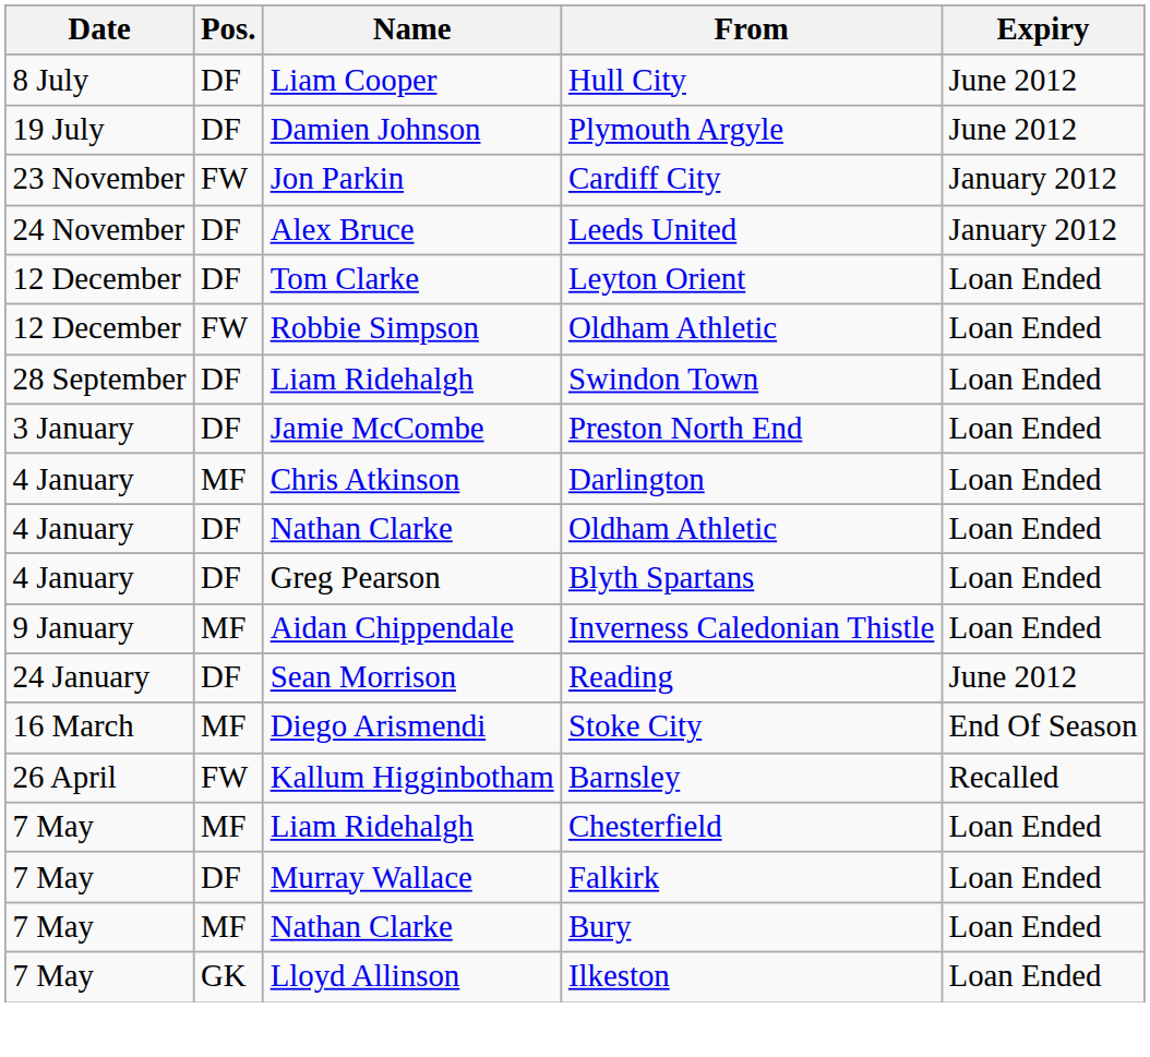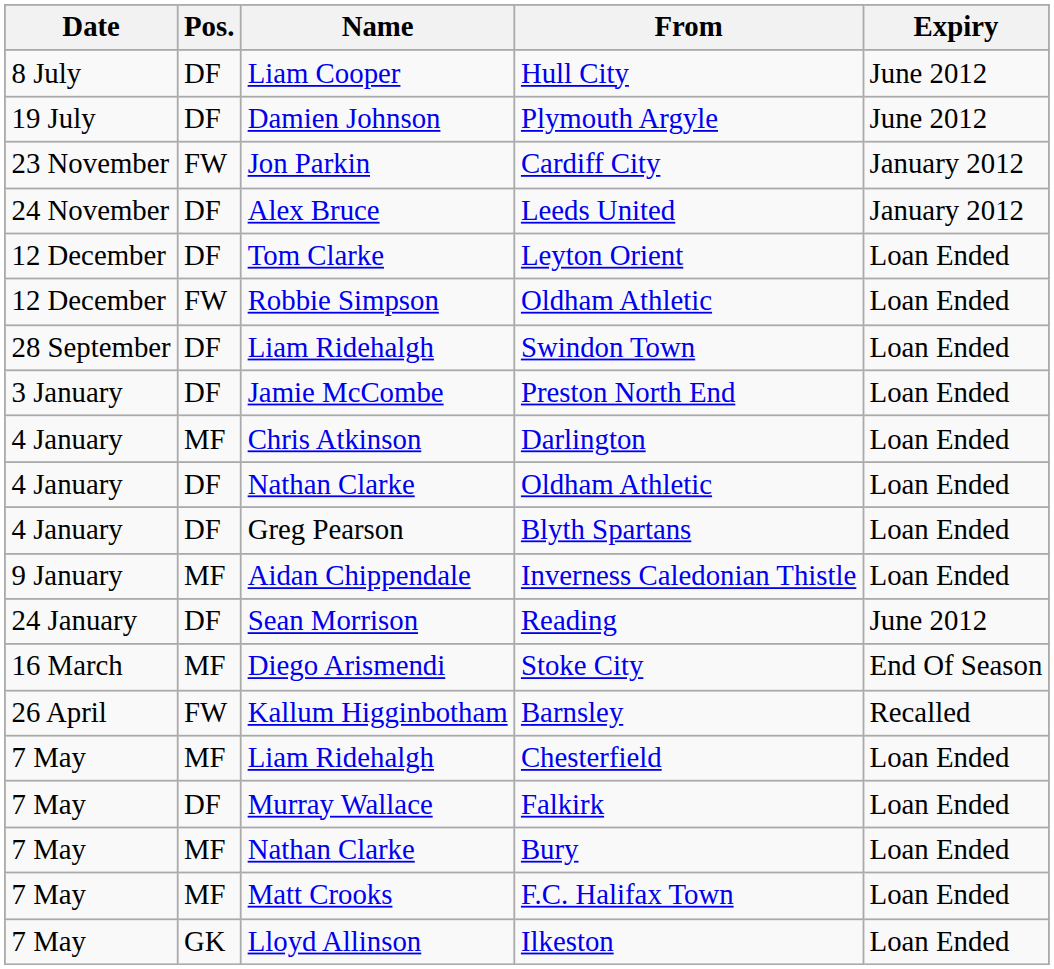 <table class="wikitable">
 <tr>
 <th>Date</th>
 <th>Pos.</th>
 <th>Name</th>
 <th>From</th>
 <th>Expiry</th>
 </tr>
 <tr>
 <td>8 July</td>
 <td>DF</td>
 <td> <a href='#'>Liam Cooper</a></td>
 <td> <a href='#'>Hull City</a></td>
 <td>June 2012</td>
 </tr>
 <tr>
 <td>19 July</td>
 <td>DF</td>
 <td> <a href='#'>Damien Johnson</a></td>
 <td> <a href='#'>Plymouth Argyle</a></td>
 <td>June 2012</td>
 </tr>
 <tr>
 <td>23 November</td>
 <td>FW</td>
 <td> <a href='#'>Jon Parkin</a></td>
 <td> <a href='#'>Cardiff City</a></td>
 <td>January 2012</td>
 </tr>
 <tr>
 <td>24 November</td>
 <td>DF</td>
 <td> <a href='#'>Alex Bruce</a></td>
 <td> <a href='#'>Leeds United</a></td>
 <td>January 2012</td>
 </tr>
 <tr>
 <td>12 December</td>
 <td>DF</td>
 <td> <a href='#'>Tom Clarke</a></td>
 <td> <a href='#'>Leyton Orient</a></td>
 <td>Loan Ended</td>
 </tr>
 <tr>
 <td>12 December</td>
 <td>FW</td>
 <td> <a href='#'>Robbie Simpson</a></td>
 <td> <a href='#'>Oldham Athletic</a></td>
 <td>Loan Ended</td>
 </tr>
 <tr>
 <td>28 September</td>
 <td>DF</td>
 <td> <a href='#'>Liam Ridehalgh</a></td>
 <td> <a href='#'>Swindon Town</a></td>
 <td>Loan Ended</td>
 </tr>
 <tr>
 <td>3 January</td>
 <td>DF</td>
 <td> <a href='#'>Jamie McCombe</a></td>
 <td> <a href='#'>Preston North End</a></td>
 <td>Loan Ended</td>
 </tr>
 <tr>
 <td>4 January</td>
 <td>MF</td>
 <td> <a href='#'>Chris Atkinson</a></td>
 <td> <a href='#'>Darlington</a></td>
 <td>Loan Ended</td>
 </tr>
 <tr>
 <td>4 January</td>
 <td>DF</td>
 <td> <a href='#'>Nathan Clarke</a></td>
 <td> <a href='#'>Oldham Athletic</a></td>
 <td>Loan Ended</td>
 </tr>
 <tr>
 <td>4 January</td>
 <td>DF</td>
 <td> Greg Pearson</td>
 <td> <a href='#'>Blyth Spartans</a></td>
 <td>Loan Ended</td>
 </tr>
 <tr>
 <td>9 January</td>
 <td>MF</td>
 <td> <a href='#'>Aidan Chippendale</a></td>
 <td> <a href='#'>Inverness Caledonian Thistle</a></td>
 <td>Loan Ended</td>
 </tr>
 <tr>
 <td>24 January</td>
 <td>DF</td>
 <td> <a href='#'>Sean Morrison</a></td>
 <td> <a href='#'>Reading</a></td>
 <td>June 2012</td>
 </tr>
 <tr>
 <td>16 March</td>
 <td>MF</td>
 <td> <a href='#'>Diego Arismendi</a></td>
 <td> <a href='#'>Stoke City</a></td>
 <td>End Of Season</td>
 </tr>
 <tr>
 <td>26 April</td>
 <td>FW</td>
 <td> <a href='#'>Kallum Higginbotham</a></td>
 <td> <a href='#'>Barnsley</a></td>
 <td>Recalled</td>
 </tr>
 <tr>
 <td>7 May</td>
 <td>MF</td>
 <td> <a href='#'>Liam Ridehalgh</a></td>
 <td> <a href='#'>Chesterfield</a></td>
 <td>Loan Ended</td>
 </tr>
 <tr>
 <td>7 May</td>
 <td>DF</td>
 <td> <a href='#'>Murray Wallace</a></td>
 <td> <a href='#'>Falkirk</a></td>
 <td>Loan Ended</td>
 </tr>
 <tr>
 <td>7 May</td>
 <td>MF</td>
 <td> <a href='#'>Nathan Clarke</a></td>
 <td> <a href='#'>Bury</a></td>
 <td>Loan Ended</td>
 </tr>
 <tr>
 <td>7 May</td>
+<td>MF</td>
+<td> <a href='#'>Matt Crooks</a></td>
+<td> <a href='#'>F.C. Halifax Town</a></td>
+<td>Loan Ended</td>
+</tr>
+<tr>
+<td>7 May</td>
 <td>GK</td>
 <td> <a href='#'>Lloyd Allinson</a></td>
 <td> <a href='#'>Ilkeston</a></td>
 <td>Loan Ended</td>
 </tr>
 </table>
